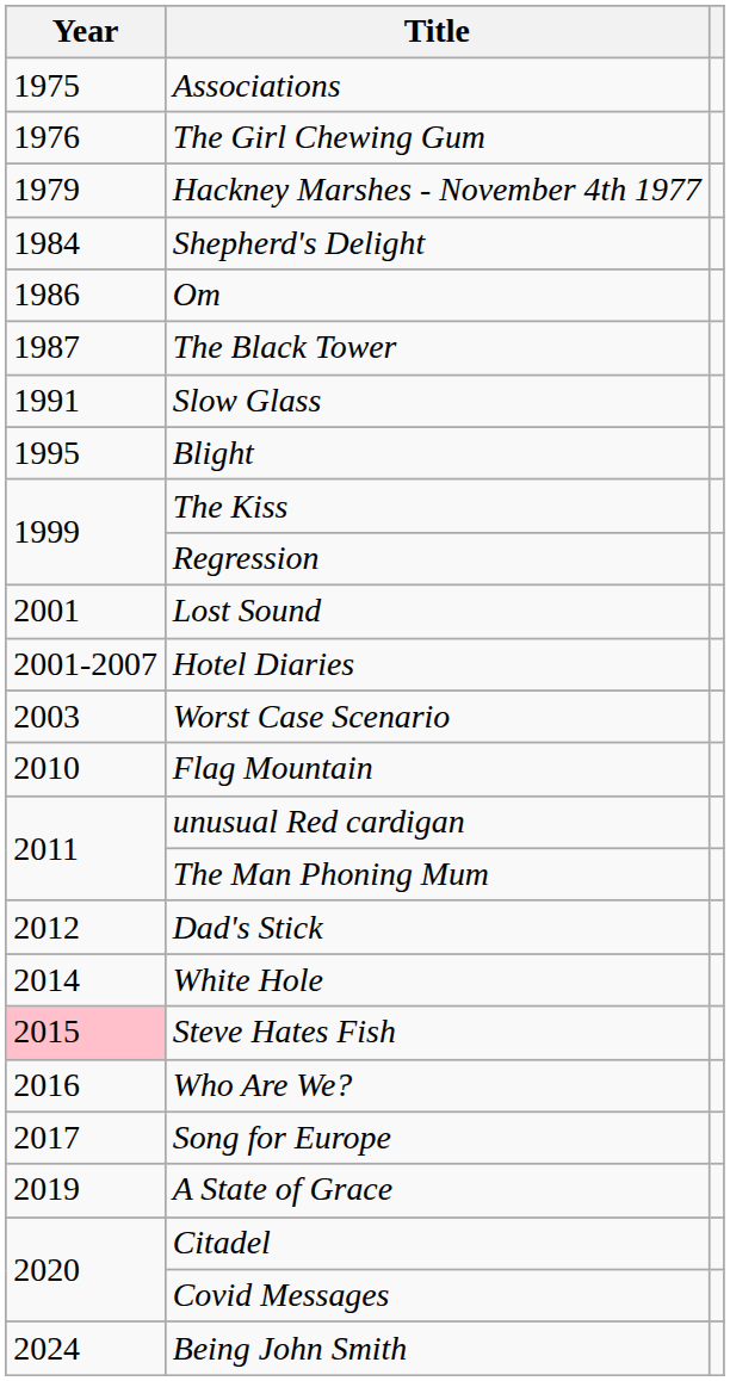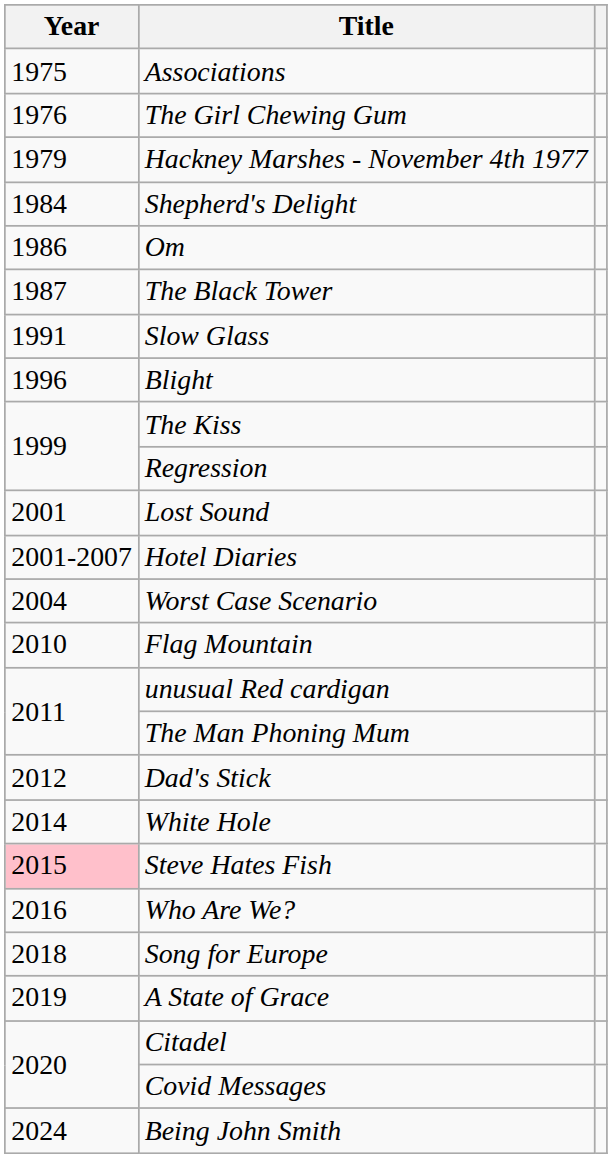 <table class="wikitable">
 <tr>
 <th>Year</th>
 <th>Title</th>
 <th scope="col"></th>
 </tr>
 <tr>
 <td>1975</td>
 <td><em>Associations</em></td>
 <td></td>
 </tr>
 <tr>
 <td>1976</td>
 <td><em>The Girl Chewing Gum</em></td>
 <td></td>
 </tr>
 <tr>
 <td>1979</td>
 <td><em>Hackney Marshes - November 4th 1977</em></td>
 <td></td>
 </tr>
 <tr>
 <td>1984</td>
 <td><em>Shepherd's Delight</em></td>
 <td></td>
 </tr>
 <tr>
 <td>1986</td>
 <td><em>Om</em></td>
 <td></td>
 </tr>
 <tr>
 <td>1987</td>
 <td><em>The Black Tower</em></td>
 <td></td>
 </tr>
 <tr>
 <td>1991</td>
 <td><em>Slow Glass</em></td>
 <td></td>
 </tr>
 <tr>
-<td>1995</td>
+<td>1996</td>
 <td><em>Blight</em></td>
 <td></td>
 </tr>
 <tr>
 <td rowspan=2>1999</td>
 <td><em>The Kiss</em></td>
 <td></td>
 </tr>
 <tr>
 <td><em>Regression</em></td>
 <td></td>
 </tr>
 <tr>
 <td>2001</td>
 <td><em>Lost Sound</em></td>
 <td></td>
 </tr>
 <tr>
 <td>2001-2007</td>
 <td><em>Hotel Diaries</em></td>
 <td></td>
 </tr>
 <tr>
-<td>2003</td>
+<td>2004</td>
 <td><em>Worst Case Scenario</em></td>
 <td></td>
 </tr>
 <tr>
 <td>2010</td>
 <td><em>Flag Mountain</em></td>
 <td></td>
 </tr>
 <tr>
 <td rowspan=2>2011</td>
 <td><em>unusual Red cardigan</em></td>
 <td></td>
 </tr>
 <tr>
 <td><em>The Man Phoning Mum</em></td>
 <td></td>
 </tr>
 <tr>
 <td>2012</td>
 <td><em>Dad's Stick</em></td>
 <td></td>
 </tr>
 <tr>
 <td>2014</td>
 <td><em>White Hole</em></td>
 <td></td>
 </tr>
 <tr>
 <td style="background: pink;">2015</td>
 <td><em>Steve Hates Fish</em></td>
 <td></td>
 </tr>
 <tr>
 <td>2016</td>
 <td><em>Who Are We?</em></td>
 <td></td>
 </tr>
 <tr>
-<td>2017</td>
+<td>2018</td>
 <td><em>Song for Europe</em></td>
 <td></td>
 </tr>
 <tr>
 <td>2019</td>
 <td><em>A State of Grace</em></td>
 <td></td>
 </tr>
 <tr>
 <td rowspan=2>2020</td>
 <td><em>Citadel</em></td>
 <td></td>
 </tr>
 <tr>
 <td><em>Covid Messages</em></td>
 <td></td>
 </tr>
 <tr>
 <td>2024</td>
 <td><em>Being John Smith</em></td>
 <td></td>
 </tr>
 </table>
